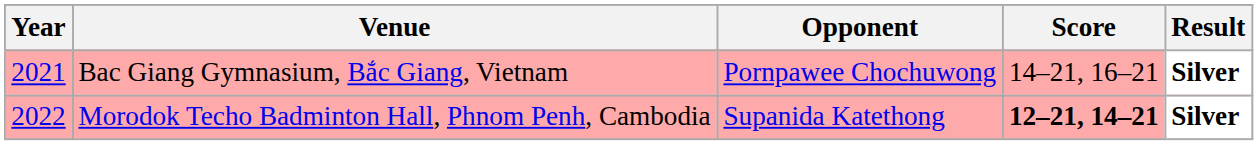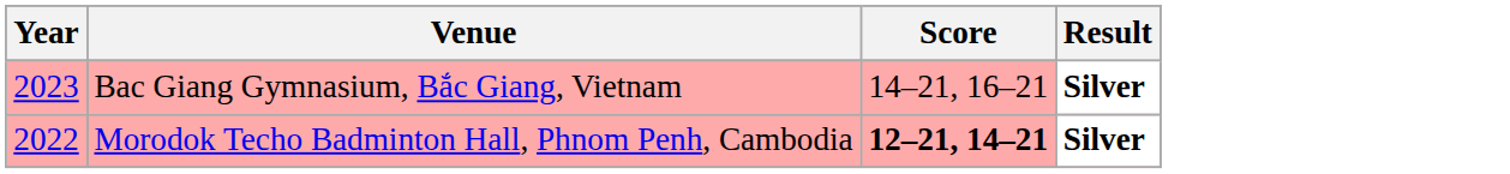 <table class="sortable wikitable" style="font-size: 90%;">
 <tr>
 <th>Year</th>
 <th>Venue</th>
-<th>Opponent</th>
 <th>Score</th>
 <th>Result</th>
 </tr>
 <tr style="background:#FFAAAA">
-<td align="center"><a href='#'>2021</a></td>
+<td align="center"><a href='#'>2023</a></td>
 <td align="left">Bac Giang Gymnasium, <a href='#'>Bắc Giang</a>, Vietnam</td>
-<td align="left"> <a href='#'>Pornpawee Chochuwong</a></td>
 <td align="left">14–21, 16–21</td>
 <td style="text-align:left; background:white"> <strong>Silver</strong></td>
 </tr>
 <tr style="background:#FFAAAA">
 <td align="center"><a href='#'>2022</a></td>
 <td align="left"><a href='#'>Morodok Techo Badminton Hall</a>, <a href='#'>Phnom Penh</a>, Cambodia</td>
-<td align="left"> <a href='#'>Supanida Katethong</a></td>
 <td align="left"><strong>12–21, 14–21</strong></td>
 <td style="text-align:left; background:white"> <strong>Silver</strong></td>
 </tr>
 </table>
